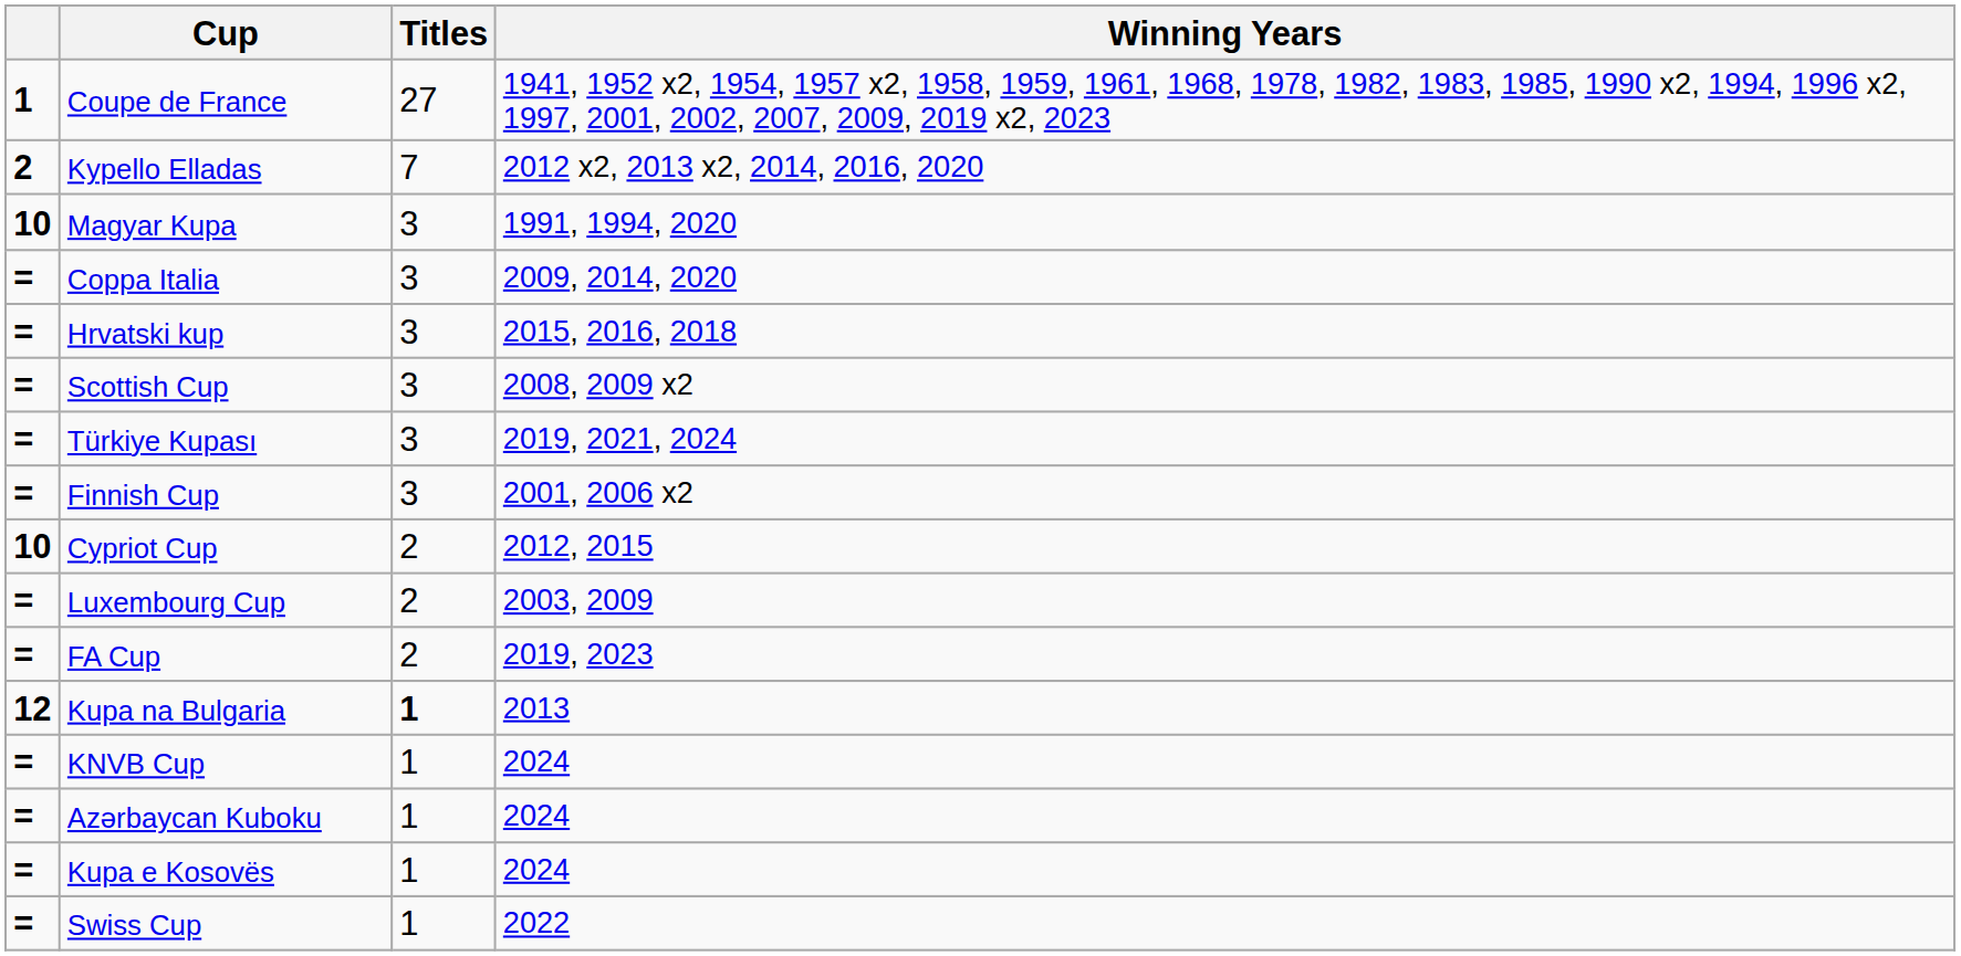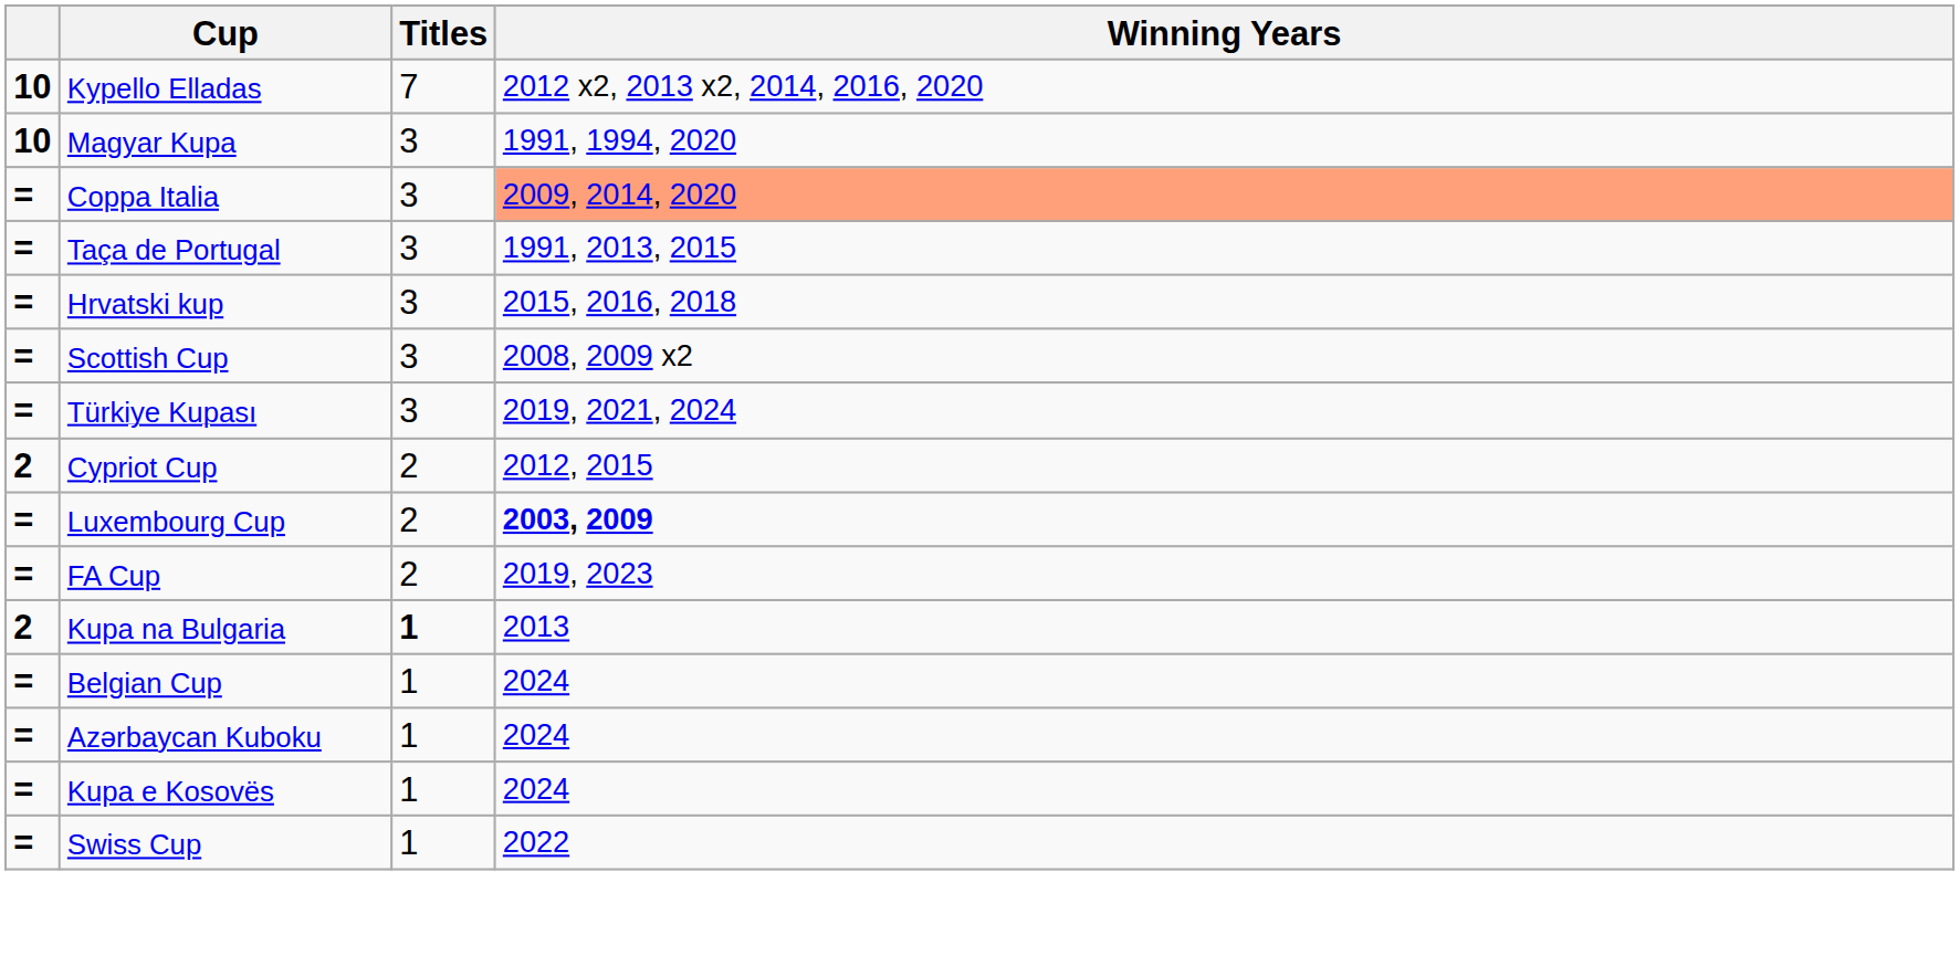 <table class="wikitable plainrowheaders sortable" style="text-align:left;font-size:95%">
 <tr>
 <th style="width:3px;"></th>
 <th style="width:160px;">Cup</th>
 <th style="width:5px;">Titles</th>
 <th style="width:800px;">Winning Years</th>
 </tr>
 <tr>
-<td style="font-weight:bold;">1</td>
-<td><small> <a href='#'>Coupe de France</a></small></td>
-<td>27</td>
-<td style="font-size:88%"><a href='#'>1941</a>, <a href='#'>1952</a> x2, <a href='#'>1954</a>, <a href='#'>1957</a> x2, <a href='#'>1958</a>, <a href='#'>1959</a>, <a href='#'>1961</a>, <a href='#'>1968</a>, <a href='#'>1978</a>, <a href='#'>1982</a>, <a href='#'>1983</a>, <a href='#'>1985</a>, <a href='#'>1990</a> x2, <a href='#'>1994</a>, <a href='#'>1996</a> x2, <a href='#'>1997</a>, <a href='#'>2001</a>, <a href='#'>2002</a>, <a href='#'>2007</a>, <a href='#'>2009</a>, <a href='#'>2019</a> x2, <a href='#'>2023</a></td>
-</tr>
-<tr>
-<td style="font-weight:bold;">2</td>
+<td style="font-weight:bold;">10</td>
 <td><small> <a href='#'>Kypello Elladas</a></small></td>
 <td>7</td>
 <td style="font-size:88%"><a href='#'>2012</a> x2, <a href='#'>2013</a> x2, <a href='#'>2014</a>, <a href='#'>2016</a>, <a href='#'>2020</a></td>
 </tr>
 <tr>
 <td style="font-weight:bold;">10</td>
 <td><small> <a href='#'>Magyar Kupa</a></small></td>
 <td>3</td>
 <td style="font-size:88%"><a href='#'>1991</a>, <a href='#'>1994</a>, <a href='#'>2020</a></td>
 </tr>
 <tr>
 <td style="font-weight:bold;">=</td>
 <td><small> <a href='#'>Coppa Italia</a></small></td>
 <td>3</td>
-<td style="font-size:88%"><a href='#'>2009</a>, <a href='#'>2014</a>, <a href='#'>2020</a></td>
+<td style="background: lightsalmon; font-size:88%"><a href='#'>2009</a>, <a href='#'>2014</a>, <a href='#'>2020</a></td>
+</tr>
+<tr>
+<td style="font-weight:bold;">=</td>
+<td><small> <a href='#'>Taça de Portugal</a></small></td>
+<td>3</td>
+<td style="font-size:88%"><a href='#'>1991</a>, <a href='#'>2013</a>, <a href='#'>2015</a></td>
 </tr>
 <tr>
 <td style="font-weight:bold;">=</td>
 <td><small> <a href='#'>Hrvatski kup</a></small></td>
 <td>3</td>
 <td style="font-size:88%"><a href='#'>2015</a>, <a href='#'>2016</a>, <a href='#'>2018</a></td>
 </tr>
 <tr>
 <td style="font-weight:bold;">=</td>
 <td><small> <a href='#'>Scottish Cup</a></small></td>
 <td>3</td>
 <td style="font-size:88%"><a href='#'>2008</a>, <a href='#'>2009</a> x2</td>
 </tr>
 <tr>
 <td style="font-weight:bold;">=</td>
 <td><small> <a href='#'>Türkiye Kupası</a></small></td>
 <td>3</td>
 <td style="font-size:88%"><a href='#'>2019</a>, <a href='#'>2021</a>, <a href='#'>2024</a></td>
 </tr>
 <tr>
-<td style="font-weight:bold;">=</td>
-<td><small> <a href='#'>Finnish Cup</a></small></td>
-<td>3</td>
-<td style="font-size:88%"><a href='#'>2001</a>, <a href='#'>2006</a> x2</td>
-</tr>
-<tr>
-<td style="font-weight:bold;">10</td>
+<td style="font-weight:bold;">2</td>
 <td><small> <a href='#'>Cypriot Cup</a></small></td>
 <td>2</td>
 <td style="font-size:88%"><a href='#'>2012</a>, <a href='#'>2015</a></td>
 </tr>
 <tr>
 <td style="font-weight:bold;">=</td>
 <td><small> <a href='#'>Luxembourg Cup</a></small></td>
 <td>2</td>
-<td style="font-size:88%"><a href='#'>2003</a>, <a href='#'>2009</a></td>
+<td style="font-size:88%"><strong><a href='#'>2003</a>, <a href='#'>2009</a></strong></td>
 </tr>
 <tr>
 <td style="font-weight:bold;">=</td>
 <td><small> <a href='#'>FA Cup</a></small></td>
 <td>2</td>
 <td style="font-size:88%"><a href='#'>2019</a>, <a href='#'>2023</a></td>
 </tr>
 <tr>
-<td style="font-weight:bold;">12</td>
+<td style="font-weight:bold;">2</td>
 <td><small> <a href='#'>Kupa na Bulgaria</a></small></td>
 <td><strong>1</strong></td>
 <td style="font-size:88%"><a href='#'>2013</a></td>
 </tr>
 <tr>
 <td style="font-weight:bold;">=</td>
-<td><small> <a href='#'>KNVB Cup</a></small></td>
+<td><small> <a href='#'>Belgian Cup</a></small></td>
 <td>1</td>
 <td style="font-size:88%"><a href='#'>2024</a></td>
 </tr>
 <tr>
 <td style="font-weight:bold;">=</td>
 <td><small> <a href='#'>Azərbaycan Kuboku</a></small></td>
 <td>1</td>
 <td style="font-size:88%"><a href='#'>2024</a></td>
 </tr>
 <tr>
 <td style="font-weight:bold;">=</td>
 <td><small> <a href='#'>Kupa e Kosovës</a></small></td>
 <td>1</td>
 <td style="font-size:88%"><a href='#'>2024</a></td>
 </tr>
 <tr>
 <td style="font-weight:bold;">=</td>
 <td><small> <a href='#'>Swiss Cup</a></small></td>
 <td>1</td>
 <td style="font-size:88%"><a href='#'>2022</a></td>
 </tr>
 </table>
